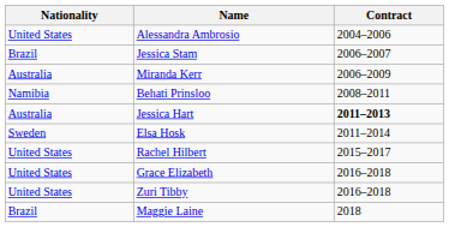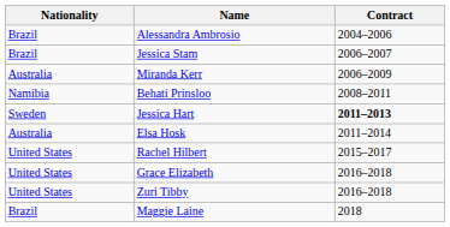 <table class="sortable wikitable" style="font-size:90%; width:60%;">
 <tr>
 <th>Nationality</th>
 <th>Name</th>
 <th>Contract</th>
 </tr>
 <tr>
-<td> <a href='#'>United States</a></td>
+<td> <a href='#'>Brazil</a></td>
 <td><a href='#'>Alessandra Ambrosio</a></td>
 <td>2004–2006</td>
 </tr>
 <tr>
 <td> <a href='#'>Brazil</a></td>
 <td><a href='#'>Jessica Stam</a></td>
 <td>2006–2007</td>
 </tr>
 <tr>
 <td> <a href='#'>Australia</a></td>
 <td><a href='#'>Miranda Kerr</a></td>
 <td>2006–2009</td>
 </tr>
 <tr>
 <td> <a href='#'>Namibia</a></td>
 <td><a href='#'>Behati Prinsloo</a></td>
 <td>2008–2011</td>
 </tr>
 <tr>
-<td> <a href='#'>Australia</a></td>
+<td> <a href='#'>Sweden</a></td>
 <td><a href='#'>Jessica Hart</a></td>
 <td><strong>2011–2013</strong></td>
 </tr>
 <tr>
-<td> <a href='#'>Sweden</a></td>
+<td> <a href='#'>Australia</a></td>
 <td><a href='#'>Elsa Hosk</a></td>
 <td>2011–2014</td>
 </tr>
 <tr>
 <td> <a href='#'>United States</a></td>
 <td><a href='#'>Rachel Hilbert</a></td>
 <td>2015–2017</td>
 </tr>
 <tr>
 <td> <a href='#'>United States</a></td>
 <td><a href='#'>Grace Elizabeth</a></td>
 <td>2016–2018</td>
 </tr>
 <tr>
 <td> <a href='#'>United States</a></td>
 <td><a href='#'>Zuri Tibby</a></td>
 <td>2016–2018</td>
 </tr>
 <tr>
 <td> <a href='#'>Brazil</a></td>
 <td><a href='#'>Maggie Laine</a></td>
 <td>2018</td>
 </tr>
 </table>
